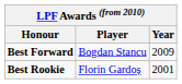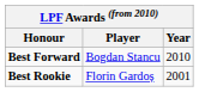 <table class="wikitable" align=center>
 <tr>
 <th Colspan=3><a href='#'>LPF</a> Awards <sup><em>(from 2010)</em></sup></th>
 </tr>
 <tr>
 <th Align=Left>Honour</th>
 <th Align=Left>Player</th>
 <th Align=Left>Year</th>
 </tr>
 <tr>
 <td valign="top" Rowspan=1 Align=left><strong>Best Forward</strong></td>
 <td><a href='#'>Bogdan Stancu</a></td>
-<td class="wikitable" align=center>2009</td>
+<td class="wikitable" align=center>2010</td>
 </tr>
 <tr>
 <td valign="top" Rowspan=1 Align=left><strong>Best Rookie</strong></td>
 <td><a href='#'>Florin Gardoș</a></td>
 <td class="wikitable" align=center>2001</td>
 </tr>
 </table>
